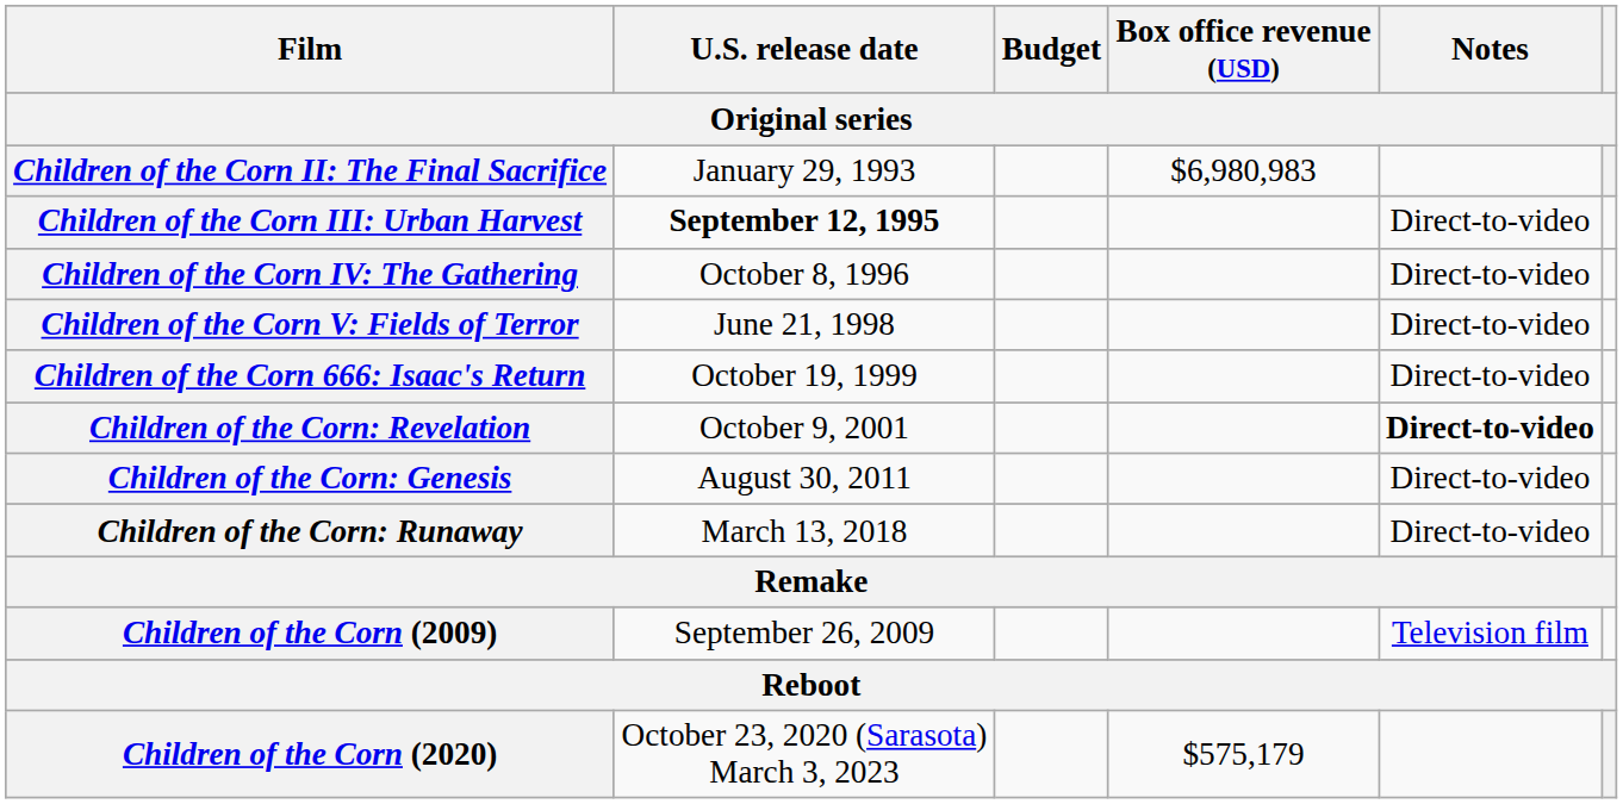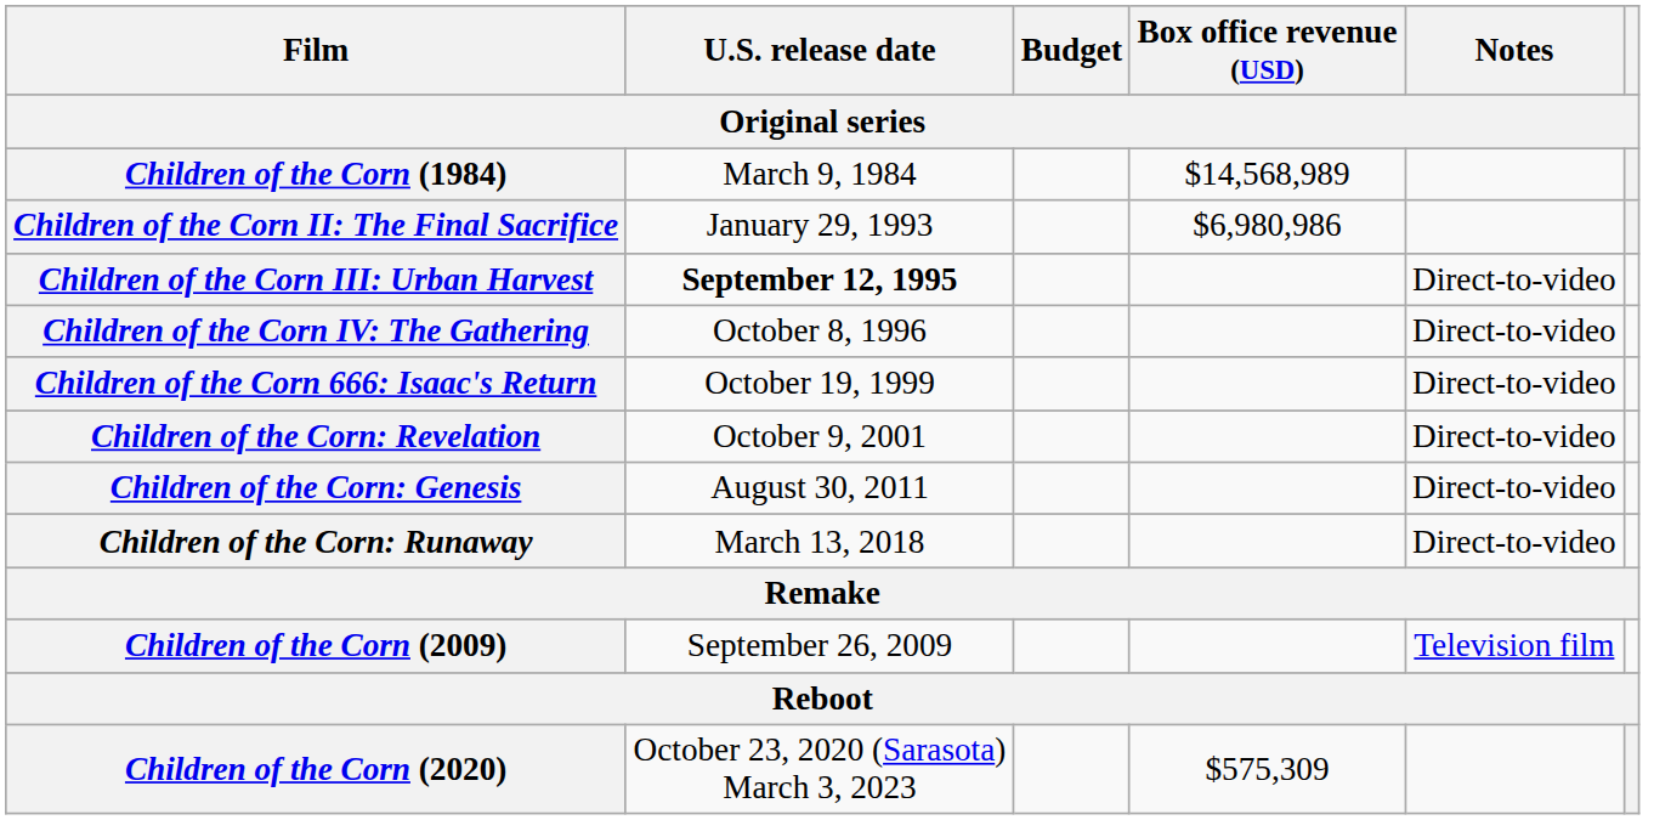 <table class="wikitable plainrowheaders" style="text-align:center;">
 <tr>
 <th>Film</th>
 <th>U.S. release date</th>
 <th>Budget</th>
 <th>Box office revenue<br><small>(<a href='#'>USD</a>)</small></th>
 <th>Notes</th>
 <th></th>
 </tr>
 <tr>
 <th colspan="6">Original series</th>
 </tr>
 <tr>
+<th scope="row"><em><a href='#'>Children of the Corn</a></em> (1984)</th>
+<td>March 9, 1984</td>
+<td></td>
+<td>$14,568,989</td>
+<td></td>
+<th align="center"></th>
+</tr>
+<tr>
 <th scope="row"><em><a href='#'>Children of the Corn II: The Final Sacrifice</a></em></th>
 <td>January 29, 1993</td>
 <td></td>
-<td>$6,980,983</td>
+<td>$6,980,986</td>
 <td></td>
 <th align="center"></th>
 </tr>
 <tr>
 <th scope="row"><em><a href='#'>Children of the Corn III: Urban Harvest</a></em></th>
 <td><strong>September 12, 1995</strong></td>
 <td></td>
 <td></td>
 <td>Direct-to-video</td>
 <td></td>
 </tr>
 <tr>
 <th scope="row"><em><a href='#'>Children of the Corn IV: The Gathering</a></em></th>
 <td>October 8, 1996</td>
 <td></td>
 <td></td>
 <td>Direct-to-video</td>
 <td></td>
 </tr>
 <tr>
-<th scope="row"><em><a href='#'>Children of the Corn V: Fields of Terror</a></em></th>
-<td>June 21, 1998</td>
-<td></td>
-<td></td>
-<td>Direct-to-video</td>
-<td></td>
-</tr>
-<tr>
 <th scope="row"><em><a href='#'>Children of the Corn 666: Isaac's Return</a></em></th>
 <td>October 19, 1999</td>
 <td></td>
 <td></td>
 <td>Direct-to-video</td>
 <td></td>
 </tr>
 <tr>
 <th scope="row"><em><a href='#'>Children of the Corn: Revelation</a></em></th>
 <td>October 9, 2001</td>
 <td></td>
 <td></td>
-<td><strong>Direct-to-video</strong></td>
+<td>Direct-to-video</td>
 <td></td>
 </tr>
 <tr>
 <th scope="row"><em><a href='#'>Children of the Corn: Genesis</a></em></th>
 <td>August 30, 2011</td>
 <td></td>
 <td></td>
 <td>Direct-to-video</td>
 <td></td>
 </tr>
 <tr>
 <th scope="row"><em>Children of the Corn: Runaway</em></th>
 <td>March 13, 2018</td>
 <td></td>
 <td></td>
 <td>Direct-to-video</td>
 <td></td>
 </tr>
 <tr>
 <th colspan="6">Remake</th>
 </tr>
 <tr>
 <th scope="row"><em><a href='#'>Children of the Corn</a></em> (2009)</th>
 <td>September 26, 2009</td>
 <td></td>
 <td></td>
 <td><a href='#'>Television film</a></td>
 <td></td>
 </tr>
 <tr>
 <th colspan="6">Reboot</th>
 </tr>
 <tr>
 <th scope="row"><em><a href='#'>Children of the Corn</a></em> (2020)</th>
 <td>October 23, 2020 (<a href='#'>Sarasota</a>)<br>March 3, 2023</td>
 <td></td>
-<td>$575,179</td>
+<td>$575,309</td>
 <td></td>
 <th align="center"></th>
 </tr>
 </table>
